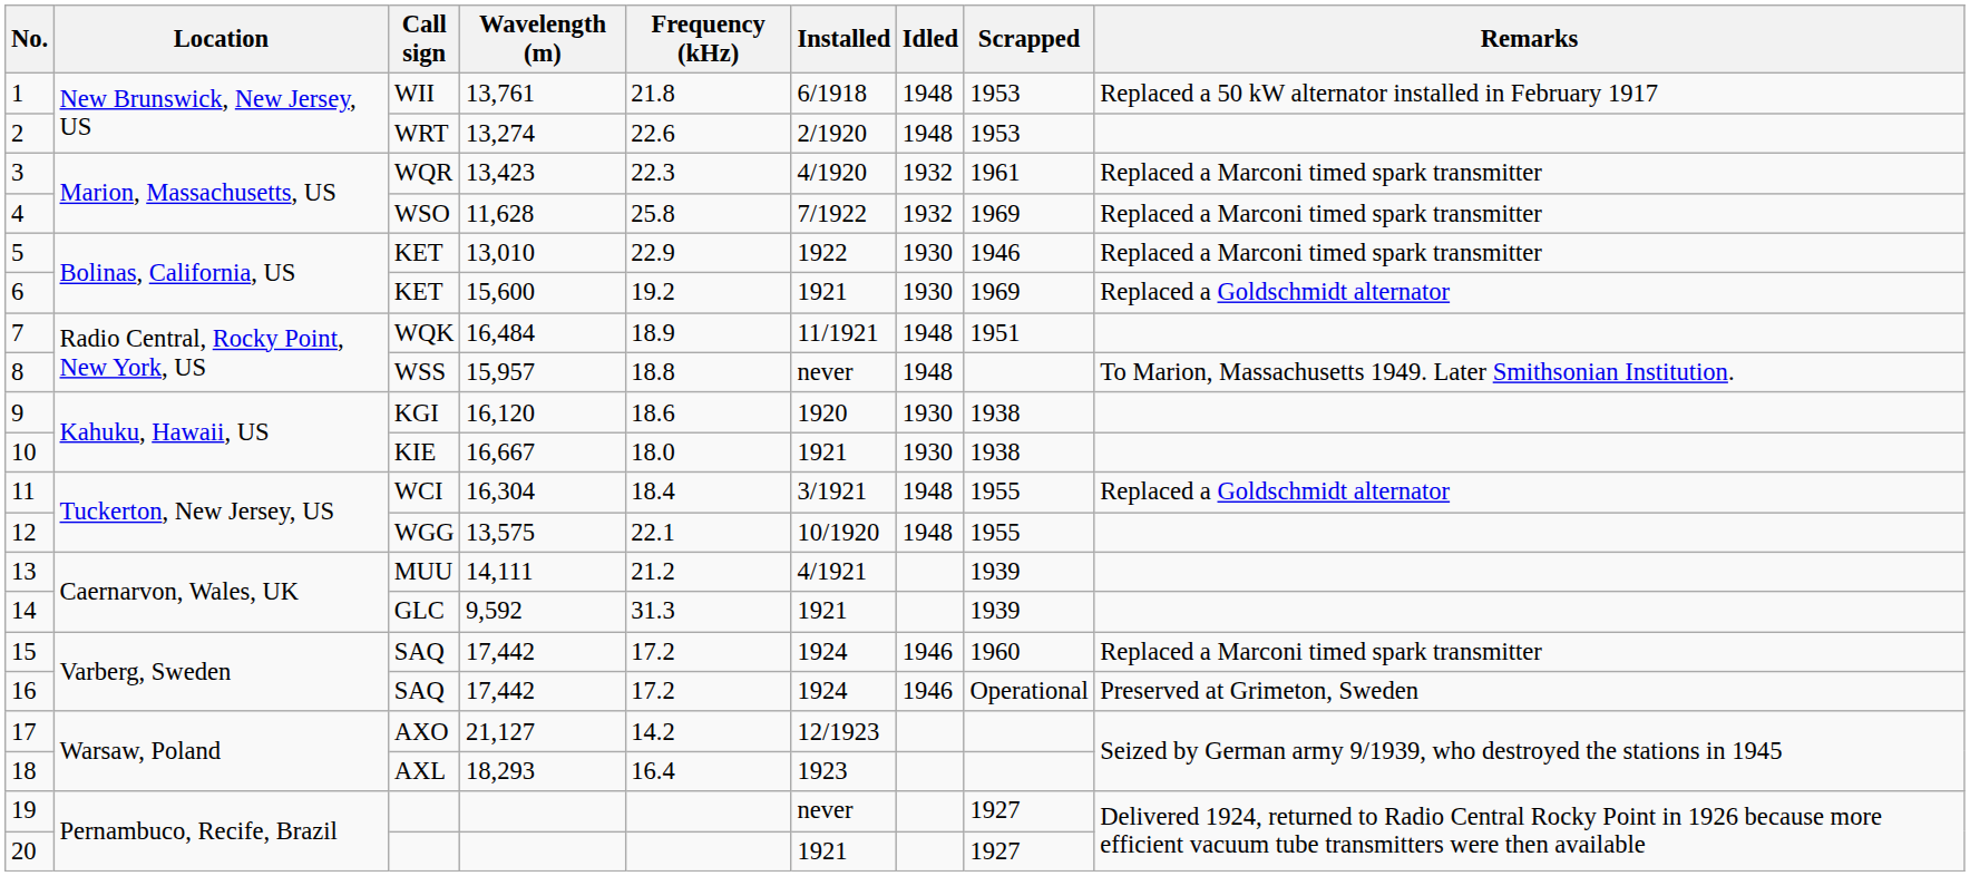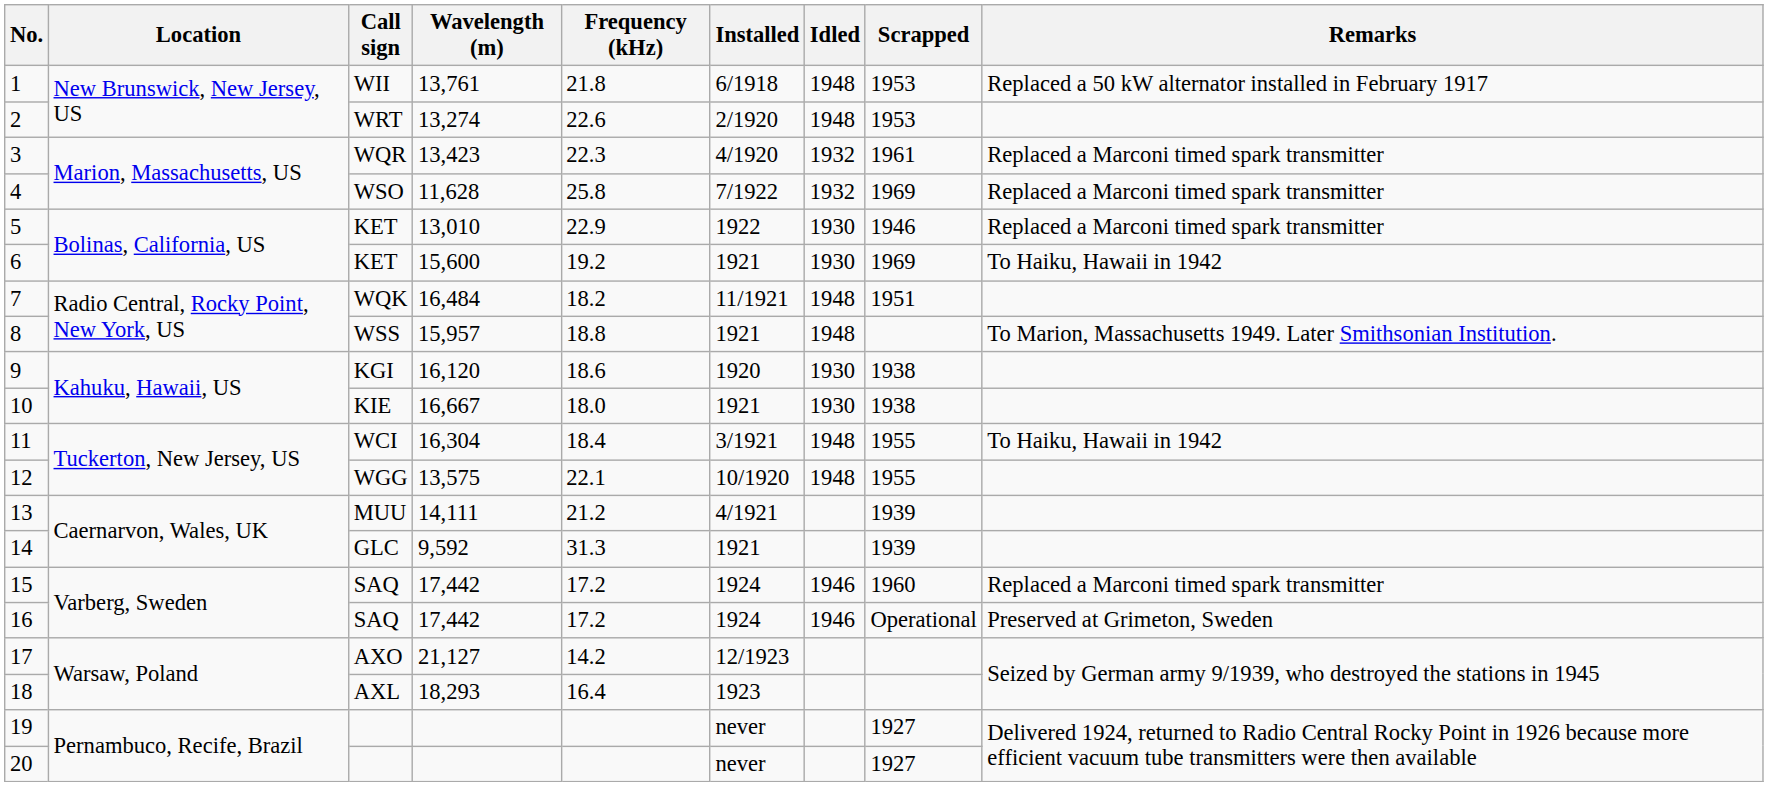 <table class="wikitable sortable">
 <tr>
 <th>No.</th>
 <th>Location</th>
 <th>Call<br>sign</th>
 <th>Wavelength (m)</th>
 <th>Frequency (kHz)</th>
 <th>Installed</th>
 <th>Idled</th>
 <th>Scrapped</th>
 <th>Remarks</th>
 </tr>
 <tr>
 <td>1</td>
 <td rowspan="2"><a href='#'>New Brunswick</a>, <a href='#'>New Jersey</a>, US</td>
 <td>WII</td>
 <td>13,761</td>
 <td>21.8</td>
 <td>6/1918</td>
 <td>1948</td>
 <td>1953</td>
 <td>Replaced a 50 kW alternator installed in February 1917</td>
 </tr>
 <tr>
 <td>2</td>
 <td>WRT</td>
 <td>13,274</td>
 <td>22.6</td>
 <td>2/1920</td>
 <td>1948</td>
 <td>1953</td>
 <td></td>
 </tr>
 <tr>
 <td>3</td>
 <td rowspan="2"><a href='#'>Marion</a>, <a href='#'>Massachusetts</a>, US</td>
 <td>WQR</td>
 <td>13,423</td>
 <td>22.3</td>
 <td>4/1920</td>
 <td>1932</td>
 <td>1961</td>
 <td>Replaced a Marconi timed spark transmitter</td>
 </tr>
 <tr>
 <td>4</td>
 <td>WSO</td>
 <td>11,628</td>
 <td>25.8</td>
 <td>7/1922</td>
 <td>1932</td>
 <td>1969</td>
 <td>Replaced a Marconi timed spark transmitter</td>
 </tr>
 <tr>
 <td>5</td>
 <td rowspan="2"><a href='#'>Bolinas</a>, <a href='#'>California</a>, US</td>
 <td>KET</td>
 <td>13,010</td>
 <td>22.9</td>
 <td>1922</td>
 <td>1930</td>
 <td>1946</td>
 <td>Replaced a Marconi timed spark transmitter</td>
 </tr>
 <tr>
 <td>6</td>
 <td>KET</td>
 <td>15,600</td>
 <td>19.2</td>
 <td>1921</td>
 <td>1930</td>
 <td>1969</td>
-<td>Replaced a <a href='#'>Goldschmidt alternator</a></td>
+<td>To Haiku, Hawaii in 1942</td>
 </tr>
 <tr>
 <td>7</td>
 <td rowspan="2">Radio Central, <a href='#'>Rocky Point</a>, <a href='#'>New York</a>, US</td>
 <td>WQK</td>
 <td>16,484</td>
-<td>18.9</td>
+<td>18.2</td>
 <td>11/1921</td>
 <td>1948</td>
 <td>1951</td>
 <td></td>
 </tr>
 <tr>
 <td>8</td>
 <td>WSS</td>
 <td>15,957</td>
 <td>18.8</td>
-<td>never</td>
+<td>1921</td>
 <td>1948</td>
 <td></td>
 <td>To Marion, Massachusetts 1949. Later <a href='#'>Smithsonian Institution</a>.</td>
 </tr>
 <tr>
 <td>9</td>
 <td rowspan="2"><a href='#'>Kahuku</a>, <a href='#'>Hawaii</a>, US</td>
 <td>KGI</td>
 <td>16,120</td>
 <td>18.6</td>
 <td>1920</td>
 <td>1930</td>
 <td>1938</td>
 <td></td>
 </tr>
 <tr>
 <td>10</td>
 <td>KIE</td>
 <td>16,667</td>
 <td>18.0</td>
 <td>1921</td>
 <td>1930</td>
 <td>1938</td>
 <td></td>
 </tr>
 <tr>
 <td>11</td>
 <td rowspan="2"><a href='#'>Tuckerton</a>, New Jersey, US</td>
 <td>WCI</td>
 <td>16,304</td>
 <td>18.4</td>
 <td>3/1921</td>
 <td>1948</td>
 <td>1955</td>
-<td>Replaced a <a href='#'>Goldschmidt alternator</a></td>
+<td>To Haiku, Hawaii in 1942</td>
 </tr>
 <tr>
 <td>12</td>
 <td>WGG</td>
 <td>13,575</td>
 <td>22.1</td>
 <td>10/1920</td>
 <td>1948</td>
 <td>1955</td>
 <td></td>
 </tr>
 <tr>
 <td>13</td>
 <td rowspan="2">Caernarvon, Wales, UK</td>
 <td>MUU</td>
 <td>14,111</td>
 <td>21.2</td>
 <td>4/1921</td>
 <td></td>
 <td>1939</td>
 <td></td>
 </tr>
 <tr>
 <td>14</td>
 <td>GLC</td>
 <td>9,592</td>
 <td>31.3</td>
 <td>1921</td>
 <td></td>
 <td>1939</td>
 <td></td>
 </tr>
 <tr>
 <td>15</td>
 <td rowspan="2">Varberg, Sweden</td>
 <td>SAQ</td>
 <td>17,442</td>
 <td>17.2</td>
 <td>1924</td>
 <td>1946</td>
 <td>1960</td>
 <td>Replaced a Marconi timed spark transmitter</td>
 </tr>
 <tr>
 <td>16</td>
 <td>SAQ</td>
 <td>17,442</td>
 <td>17.2</td>
 <td>1924</td>
 <td>1946</td>
 <td>Operational</td>
 <td>Preserved at Grimeton, Sweden</td>
 </tr>
 <tr>
 <td>17</td>
 <td rowspan="2">Warsaw, Poland</td>
 <td>AXO</td>
 <td>21,127</td>
 <td>14.2</td>
 <td>12/1923</td>
 <td></td>
 <td></td>
 <td rowspan="2">Seized by German army 9/1939, who destroyed the stations in 1945</td>
 </tr>
 <tr>
 <td>18</td>
 <td>AXL</td>
 <td>18,293</td>
 <td>16.4</td>
 <td>1923</td>
 <td></td>
 <td></td>
 </tr>
 <tr>
 <td>19</td>
 <td rowspan="2">Pernambuco, Recife, Brazil</td>
 <td></td>
 <td></td>
 <td></td>
 <td>never</td>
 <td></td>
 <td>1927</td>
 <td rowspan="2">Delivered 1924, returned to Radio Central Rocky Point in 1926 because more efficient vacuum tube transmitters were then available</td>
 </tr>
 <tr>
 <td>20</td>
 <td></td>
 <td></td>
 <td></td>
-<td>1921</td>
+<td>never</td>
 <td></td>
 <td>1927</td>
 </tr>
 </table>
